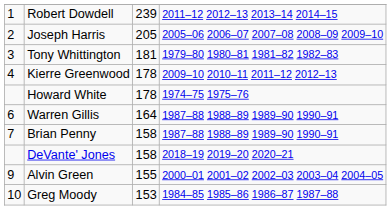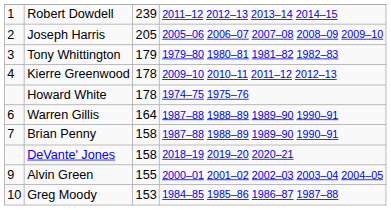 <table class="wikitable">
 <tr>
 </tr>
 <tr>
 <td>1</td>
 <td>Robert Dowdell</td>
 <td>239</td>
 <td style="font-size:85%;"><a href='#'>2011–12</a> <a href='#'>2012–13</a> <a href='#'>2013–14</a> <a href='#'>2014–15</a></td>
 </tr>
 <tr>
 <td>2</td>
 <td>Joseph Harris</td>
 <td>205</td>
 <td style="font-size:85%;"><a href='#'>2005–06</a> <a href='#'>2006–07</a> <a href='#'>2007–08</a> <a href='#'>2008–09</a> <a href='#'>2009–10</a></td>
 </tr>
 <tr>
 <td>3</td>
 <td>Tony Whittington</td>
-<td>181</td>
+<td>179</td>
 <td style="font-size:85%;"><a href='#'>1979–80</a> <a href='#'>1980–81</a> <a href='#'>1981–82</a> <a href='#'>1982–83</a></td>
 </tr>
 <tr>
 <td>4</td>
 <td>Kierre Greenwood</td>
 <td>178</td>
 <td style="font-size:85%;"><a href='#'>2009–10</a> <a href='#'>2010–11</a> <a href='#'>2011–12</a> <a href='#'>2012–13</a></td>
 </tr>
 <tr>
 <td></td>
 <td>Howard White</td>
 <td>178</td>
 <td style="font-size:85%;"><a href='#'>1974–75</a> <a href='#'>1975–76</a></td>
 </tr>
 <tr>
 <td>6</td>
 <td>Warren Gillis</td>
 <td>164</td>
 <td style="font-size:85%;"><a href='#'>1987–88</a> <a href='#'>1988–89</a> <a href='#'>1989–90</a> <a href='#'>1990–91</a></td>
 </tr>
 <tr>
 <td>7</td>
 <td>Brian Penny</td>
 <td>158</td>
 <td style="font-size:85%;"><a href='#'>1987–88</a> <a href='#'>1988–89</a> <a href='#'>1989–90</a> <a href='#'>1990–91</a></td>
 </tr>
 <tr>
 <td></td>
 <td><a href='#'>DeVante' Jones</a></td>
 <td>158</td>
 <td style="font-size:85%;"><a href='#'>2018–19</a> <a href='#'>2019–20</a> <a href='#'>2020–21</a></td>
 </tr>
 <tr>
 <td>9</td>
 <td>Alvin Green</td>
 <td>155</td>
 <td style="font-size:85%;"><a href='#'>2000–01</a> <a href='#'>2001–02</a> <a href='#'>2002–03</a> <a href='#'>2003–04</a> <a href='#'>2004–05</a></td>
 </tr>
 <tr>
 <td>10</td>
 <td>Greg Moody</td>
 <td>153</td>
 <td style="font-size:85%;"><a href='#'>1984–85</a> <a href='#'>1985–86</a> <a href='#'>1986–87</a> <a href='#'>1987–88</a></td>
 </tr>
 </table>
